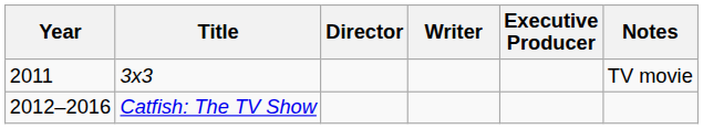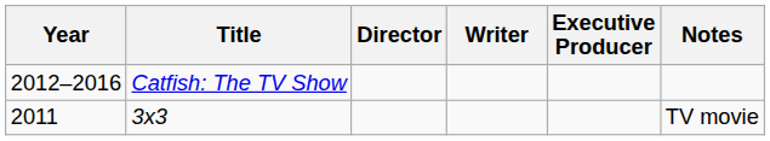 <table class="wikitable">
 <tr>
 <th>Year</th>
 <th>Title</th>
 <th>Director</th>
 <th width=65>Writer</th>
 <th>Executive<br>Producer</th>
 <th>Notes</th>
 </tr>
 <tr>
+<td>2012–2016</td>
+<td><em><a href='#'>Catfish: The TV Show</a></em></td>
+<td></td>
+<td></td>
+<td></td>
+<td></td>
+</tr>
+<tr>
 <td>2011</td>
 <td><em>3x3</em></td>
 <td></td>
 <td></td>
 <td></td>
 <td>TV movie</td>
 </tr>
-<tr>
-<td>2012–2016</td>
-<td><em><a href='#'>Catfish: The TV Show</a></em></td>
-<td></td>
-<td></td>
-<td></td>
-<td></td>
-</tr>
 </table>
